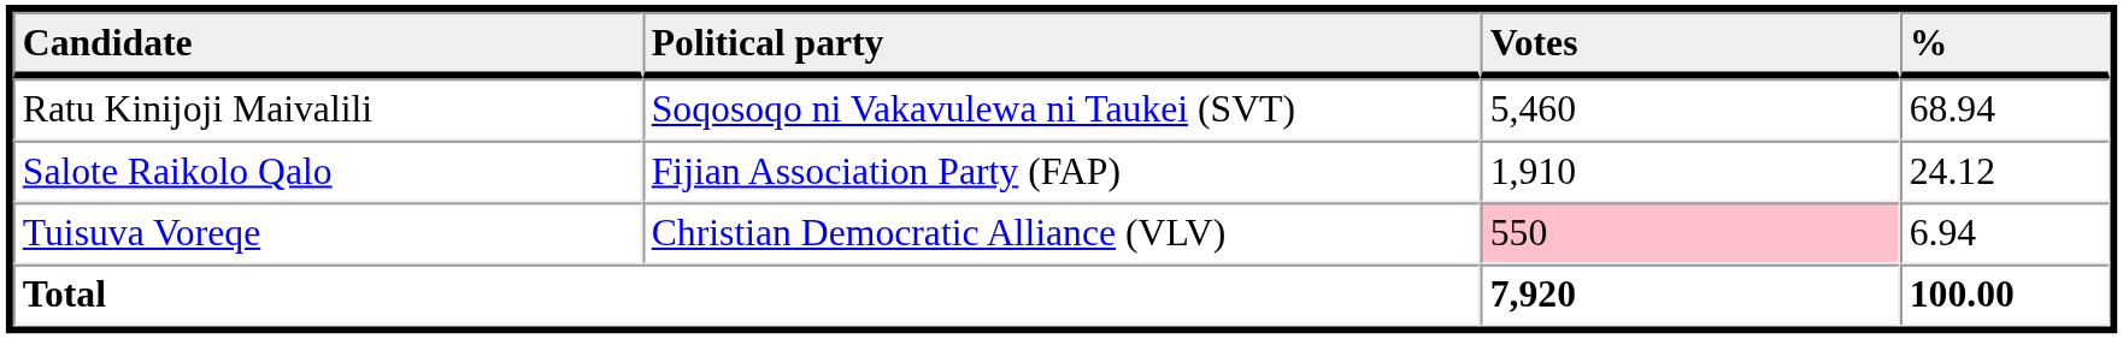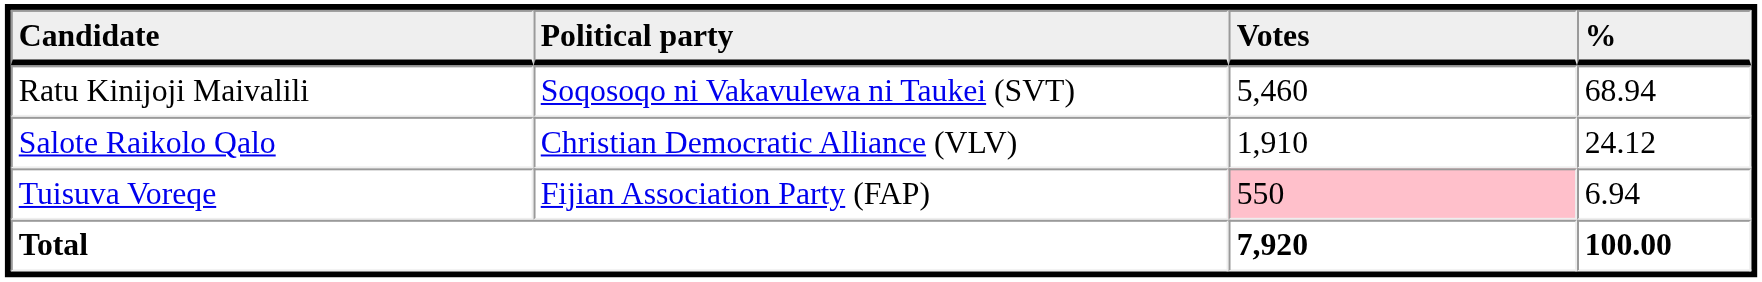 <table table width="70%" border="1" align="center" cellpadding=3 cellspacing=0 style="margin:5px; border:3px solid;">
 <tr>
 <td td width="30%" style="border-bottom:3px solid; background:#efefef;"><strong>Candidate</strong></td>
 <td td width="40%" style="border-bottom:3px solid; background:#efefef;"><strong>Political party</strong></td>
 <td td width="20%" style="border-bottom:3px solid; background:#efefef;"><strong>Votes</strong></td>
 <td td width="10%" style="border-bottom:3px solid; background:#efefef;"><strong>%</strong></td>
 </tr>
 <tr>
 <td>Ratu Kinijoji Maivalili</td>
 <td><a href='#'>Soqosoqo ni Vakavulewa ni Taukei</a> (SVT)</td>
 <td>5,460</td>
 <td>68.94</td>
 </tr>
 <tr>
 <td><a href='#'>Salote Raikolo Qalo</a></td>
-<td><a href='#'>Fijian Association Party</a> (FAP)</td>
+<td><a href='#'>Christian Democratic Alliance</a> (VLV)</td>
 <td>1,910</td>
 <td>24.12</td>
 </tr>
 <tr>
 <td><a href='#'>Tuisuva Voreqe</a></td>
-<td><a href='#'>Christian Democratic Alliance</a> (VLV)</td>
+<td><a href='#'>Fijian Association Party</a> (FAP)</td>
 <td style="background: pink;">550</td>
 <td>6.94</td>
 </tr>
 <tr>
 <td colspan=2><strong>Total</strong></td>
 <td><strong>7,920</strong></td>
 <td><strong>100.00</strong></td>
 </tr>
 <tr>
 </tr>
 </table>
